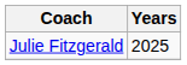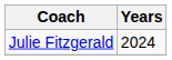 <table class="wikitable collapsible">
 <tr>
 <th>Coach</th>
 <th>Years</th>
 </tr>
 <tr>
 <td><a href='#'>Julie Fitzgerald</a></td>
-<td>2025</td>
+<td>2024</td>
 </tr>
 <tr>
 </tr>
 </table>
